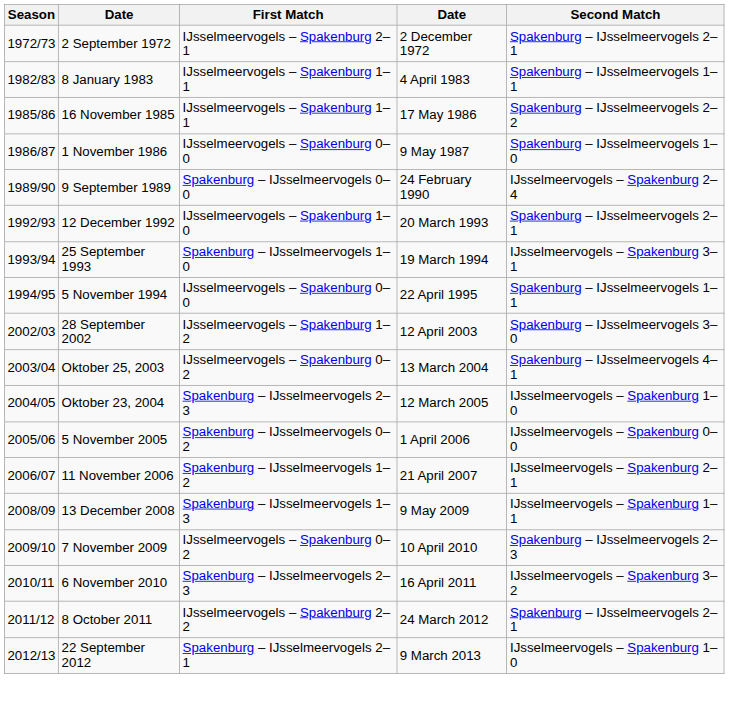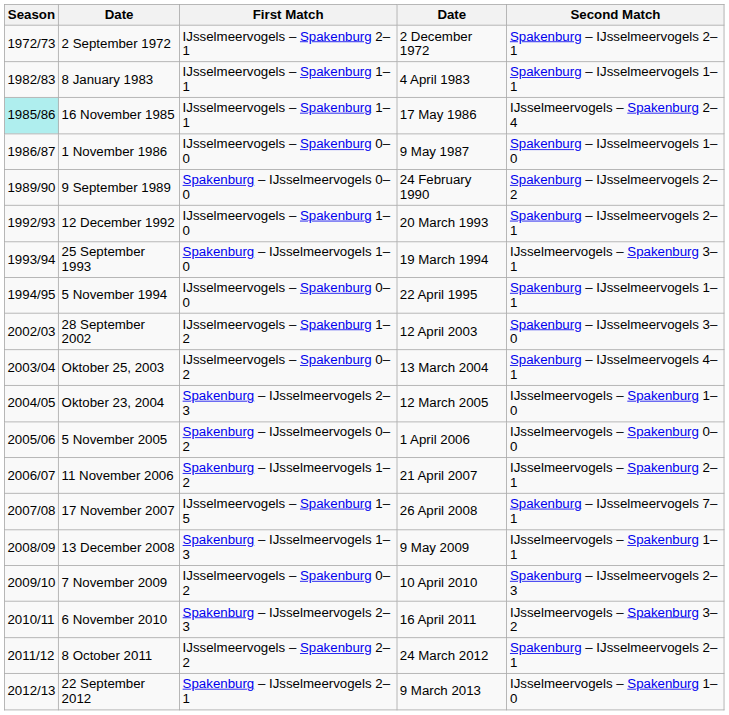 <table class="wikitable">
 <tr>
 <th>Season</th>
 <th>Date</th>
 <th>First Match</th>
 <th>Date</th>
 <th>Second Match</th>
 </tr>
 <tr>
 <td>1972/73</td>
 <td>2 September 1972</td>
 <td>IJsselmeervogels – <a href='#'>Spakenburg</a> 2–1</td>
 <td>2 December 1972</td>
 <td><a href='#'>Spakenburg</a> – IJsselmeervogels 2–1</td>
 </tr>
 <tr>
 <td>1982/83</td>
 <td>8 January 1983</td>
 <td>IJsselmeervogels – <a href='#'>Spakenburg</a> 1–1</td>
 <td>4 April 1983</td>
 <td><a href='#'>Spakenburg</a> – IJsselmeervogels 1–1</td>
 </tr>
 <tr>
-<td>1985/86</td>
+<td style="background: paleturquoise;">1985/86</td>
 <td>16 November 1985</td>
 <td>IJsselmeervogels – <a href='#'>Spakenburg</a> 1–1</td>
 <td>17 May 1986</td>
-<td><a href='#'>Spakenburg</a> – IJsselmeervogels 2–2</td>
+<td>IJsselmeervogels – <a href='#'>Spakenburg</a> 2–4</td>
 </tr>
 <tr>
 <td>1986/87</td>
 <td>1 November 1986</td>
 <td>IJsselmeervogels – <a href='#'>Spakenburg</a> 0–0</td>
 <td>9 May 1987</td>
 <td><a href='#'>Spakenburg</a> – IJsselmeervogels 1–0</td>
 </tr>
 <tr>
 <td>1989/90</td>
 <td>9 September 1989</td>
 <td><a href='#'>Spakenburg</a> – IJsselmeervogels 0–0</td>
 <td>24 February 1990</td>
-<td>IJsselmeervogels – <a href='#'>Spakenburg</a> 2–4</td>
+<td><a href='#'>Spakenburg</a> – IJsselmeervogels 2–2</td>
 </tr>
 <tr>
 <td>1992/93</td>
 <td>12 December 1992</td>
 <td>IJsselmeervogels – <a href='#'>Spakenburg</a> 1–0</td>
 <td>20 March 1993</td>
 <td><a href='#'>Spakenburg</a> – IJsselmeervogels 2–1</td>
 </tr>
 <tr>
 <td>1993/94</td>
 <td>25 September 1993</td>
 <td><a href='#'>Spakenburg</a> – IJsselmeervogels 1–0</td>
 <td>19 March 1994</td>
 <td>IJsselmeervogels – <a href='#'>Spakenburg</a> 3–1</td>
 </tr>
 <tr>
 <td>1994/95</td>
 <td>5 November 1994</td>
 <td>IJsselmeervogels – <a href='#'>Spakenburg</a> 0–0</td>
 <td>22 April 1995</td>
 <td><a href='#'>Spakenburg</a> – IJsselmeervogels 1–1</td>
 </tr>
 <tr>
 <td>2002/03</td>
 <td>28 September 2002</td>
 <td>IJsselmeervogels – <a href='#'>Spakenburg</a> 1–2</td>
 <td>12 April 2003</td>
 <td><a href='#'>Spakenburg</a> – IJsselmeervogels 3–0</td>
 </tr>
 <tr>
 <td>2003/04</td>
 <td>Oktober 25, 2003</td>
 <td>IJsselmeervogels – <a href='#'>Spakenburg</a> 0–2</td>
 <td>13 March 2004</td>
 <td><a href='#'>Spakenburg</a> – IJsselmeervogels 4–1</td>
 </tr>
 <tr>
 <td>2004/05</td>
 <td>Oktober 23, 2004</td>
 <td><a href='#'>Spakenburg</a> – IJsselmeervogels 2–3</td>
 <td>12 March 2005</td>
 <td>IJsselmeervogels – <a href='#'>Spakenburg</a> 1–0</td>
 </tr>
 <tr>
 <td>2005/06</td>
 <td>5 November 2005</td>
 <td><a href='#'>Spakenburg</a> – IJsselmeervogels 0–2</td>
 <td>1 April 2006</td>
 <td>IJsselmeervogels – <a href='#'>Spakenburg</a> 0–0</td>
 </tr>
 <tr>
 <td>2006/07</td>
 <td>11 November 2006</td>
 <td><a href='#'>Spakenburg</a> – IJsselmeervogels 1–2</td>
 <td>21 April 2007</td>
 <td>IJsselmeervogels – <a href='#'>Spakenburg</a> 2–1</td>
 </tr>
 <tr>
+<td>2007/08</td>
+<td>17 November 2007</td>
+<td>IJsselmeervogels – <a href='#'>Spakenburg</a> 1–5</td>
+<td>26 April 2008</td>
+<td><a href='#'>Spakenburg</a> – IJsselmeervogels 7–1</td>
+</tr>
+<tr>
 <td>2008/09</td>
 <td>13 December 2008</td>
 <td><a href='#'>Spakenburg</a> – IJsselmeervogels 1–3</td>
 <td>9 May 2009</td>
 <td>IJsselmeervogels – <a href='#'>Spakenburg</a> 1–1</td>
 </tr>
 <tr>
 <td>2009/10</td>
 <td>7 November 2009</td>
 <td>IJsselmeervogels – <a href='#'>Spakenburg</a> 0–2</td>
 <td>10 April 2010</td>
 <td><a href='#'>Spakenburg</a> – IJsselmeervogels 2–3</td>
 </tr>
 <tr>
 <td>2010/11</td>
 <td>6 November 2010</td>
 <td><a href='#'>Spakenburg</a> – IJsselmeervogels 2–3</td>
 <td>16 April 2011</td>
 <td>IJsselmeervogels – <a href='#'>Spakenburg</a> 3–2</td>
 </tr>
 <tr>
 <td>2011/12</td>
 <td>8 October 2011</td>
 <td>IJsselmeervogels – <a href='#'>Spakenburg</a> 2–2</td>
 <td>24 March 2012</td>
 <td><a href='#'>Spakenburg</a> – IJsselmeervogels 2–1</td>
 </tr>
 <tr>
 <td>2012/13</td>
 <td>22 September 2012</td>
 <td><a href='#'>Spakenburg</a> – IJsselmeervogels 2–1</td>
 <td>9 March 2013</td>
 <td>IJsselmeervogels – <a href='#'>Spakenburg</a> 1–0</td>
 </tr>
 </table>
